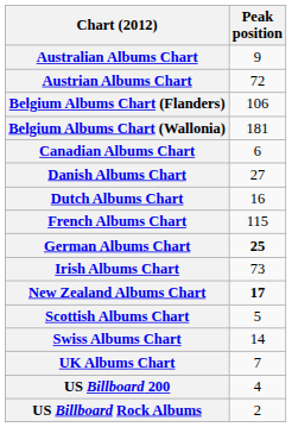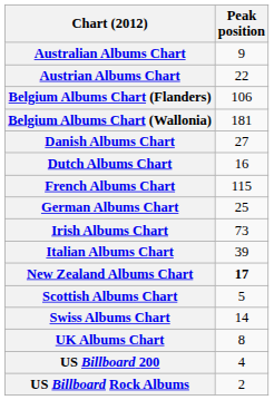 <table class="wikitable sortable plainrowheaders">
 <tr>
 <th>Chart (2012)</th>
 <th>Peak<br>position</th>
 </tr>
 <tr>
 <th scope="row"><a href='#'>Australian Albums Chart</a></th>
 <td style="text-align:center;">9</td>
 </tr>
 <tr>
 <th scope="row"><a href='#'>Austrian Albums Chart</a></th>
-<td style="text-align:center;">72</td>
+<td style="text-align:center;">22</td>
 </tr>
 <tr>
 <th scope="row"><a href='#'>Belgium Albums Chart</a> (Flanders)</th>
 <td style="text-align:center;">106</td>
 </tr>
 <tr>
 <th scope="row"><a href='#'>Belgium Albums Chart</a> (Wallonia)</th>
 <td style="text-align:center;">181</td>
-</tr>
-<tr>
-<th scope="row"><a href='#'>Canadian Albums Chart</a></th>
-<td style="text-align:center;">6</td>
 </tr>
 <tr>
 <th scope="row"><a href='#'>Danish Albums Chart</a></th>
 <td style="text-align:center;">27</td>
 </tr>
 <tr>
 <th scope="row"><a href='#'>Dutch Albums Chart</a></th>
 <td style="text-align:center;">16</td>
 </tr>
 <tr>
 <th scope="row"><a href='#'>French Albums Chart</a></th>
 <td style="text-align:center;">115</td>
 </tr>
 <tr>
 <th scope="row"><a href='#'>German Albums Chart</a></th>
-<td style="text-align:center;"><strong>25</strong></td>
+<td style="text-align:center;">25</td>
 </tr>
 <tr>
 <th scope="row"><a href='#'>Irish Albums Chart</a></th>
 <td style="text-align:center;">73</td>
+</tr>
+<tr>
+<th scope="row"><a href='#'>Italian Albums Chart</a></th>
+<td style="text-align:center;">39</td>
 </tr>
 <tr>
 <th scope="row"><a href='#'>New Zealand Albums Chart</a></th>
 <td style="text-align:center;"><strong>17</strong></td>
 </tr>
 <tr>
 <th scope="row"><a href='#'>Scottish Albums Chart</a></th>
 <td style="text-align:center;">5</td>
 </tr>
 <tr>
 <th scope="row"><a href='#'>Swiss Albums Chart</a></th>
 <td style="text-align:center;">14</td>
 </tr>
 <tr>
 <th scope="row"><a href='#'>UK Albums Chart</a></th>
-<td style="text-align:center;">7</td>
+<td style="text-align:center;">8</td>
 </tr>
 <tr>
 <th scope="row">US <a href='#'><em>Billboard</em> 200</a></th>
 <td style="text-align:center;">4</td>
 </tr>
 <tr>
 <th scope="row">US <em><a href='#'>Billboard</a></em> <a href='#'>Rock Albums</a></th>
 <td style="text-align:center;">2</td>
 </tr>
 </table>
